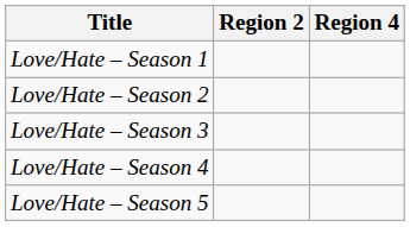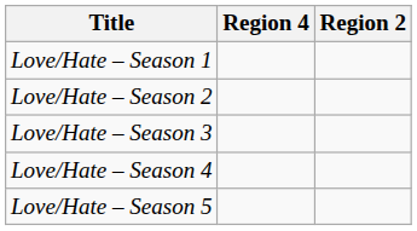 <table class="wikitable">
 <tr>
 <th>Title</th>
+<th>Region 4</th>
 <th>Region 2</th>
-<th>Region 4</th>
 </tr>
 <tr>
 <td><em>Love/Hate – Season 1</em></td>
 <td></td>
 <td></td>
 </tr>
 <tr>
 <td><em>Love/Hate – Season 2</em></td>
 <td></td>
 <td></td>
 </tr>
 <tr>
 <td><em>Love/Hate – Season 3</em></td>
 <td></td>
 <td></td>
 </tr>
 <tr>
 <td><em>Love/Hate – Season 4</em></td>
 <td></td>
 <td></td>
 </tr>
 <tr>
 <td><em>Love/Hate – Season 5</em></td>
 <td></td>
 <td></td>
 </tr>
 </table>
